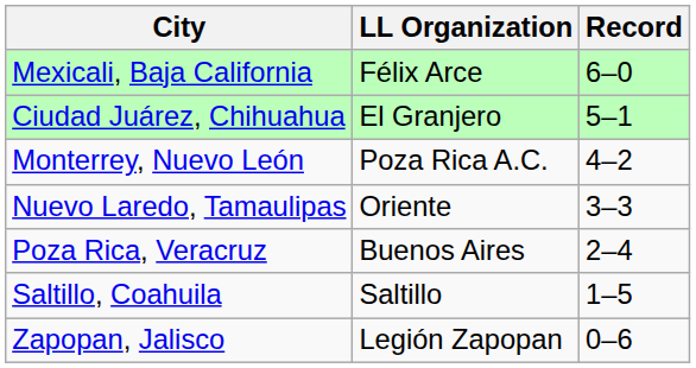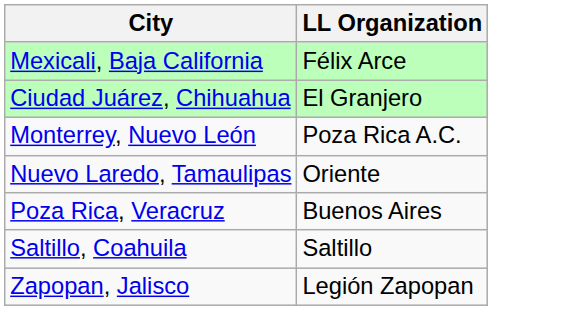 <table class="wikitable">
 <tr>
 <th>City</th>
 <th>LL Organization</th>
-<th>Record</th>
 </tr>
 <tr bgcolor=#bbffbb>
 <td> <a href='#'>Mexicali</a>, <a href='#'>Baja California</a></td>
 <td>Félix Arce</td>
-<td>6–0</td>
 </tr>
 <tr bgcolor=#bbffbb>
 <td> <a href='#'>Ciudad Juárez</a>, <a href='#'>Chihuahua</a></td>
 <td>El Granjero</td>
-<td>5–1</td>
 </tr>
 <tr>
 <td> <a href='#'>Monterrey</a>, <a href='#'>Nuevo León</a></td>
 <td>Poza Rica A.C.</td>
-<td>4–2</td>
 </tr>
 <tr>
 <td> <a href='#'>Nuevo Laredo</a>, <a href='#'>Tamaulipas</a></td>
 <td>Oriente</td>
-<td>3–3</td>
 </tr>
 <tr>
 <td> <a href='#'>Poza Rica</a>, <a href='#'>Veracruz</a></td>
 <td>Buenos Aires</td>
-<td>2–4</td>
 </tr>
 <tr>
 <td> <a href='#'>Saltillo</a>, <a href='#'>Coahuila</a></td>
 <td>Saltillo</td>
-<td>1–5</td>
 </tr>
 <tr>
 <td> <a href='#'>Zapopan</a>, <a href='#'>Jalisco</a></td>
 <td>Legión Zapopan</td>
-<td>0–6</td>
 </tr>
 </table>
